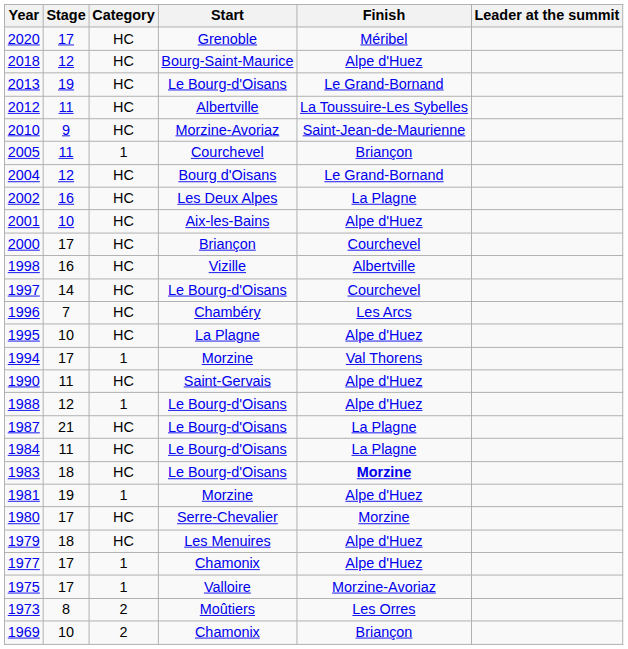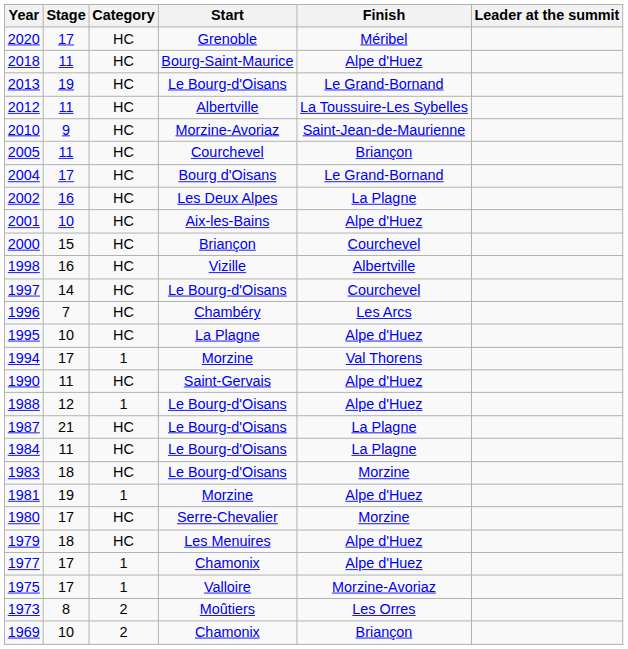 <table class="wikitable" style="text-align: center;">
 <tr>
 <th>Year</th>
 <th>Stage</th>
 <th>Category</th>
 <th>Start</th>
 <th>Finish</th>
 <th>Leader at the summit</th>
 </tr>
 <tr>
 <td><a href='#'>2020</a></td>
 <td><a href='#'>17</a></td>
 <td>HC</td>
 <td><a href='#'>Grenoble</a></td>
 <td><a href='#'>Méribel</a></td>
 <td align=left></td>
 </tr>
 <tr>
 <td><a href='#'>2018</a></td>
-<td><a href='#'>12</a></td>
+<td><a href='#'>11</a></td>
 <td>HC</td>
 <td><a href='#'>Bourg-Saint-Maurice</a></td>
 <td><a href='#'>Alpe d'Huez</a></td>
 <td align=left></td>
 </tr>
 <tr>
 <td><a href='#'>2013</a></td>
 <td><a href='#'>19</a></td>
 <td>HC</td>
 <td><a href='#'>Le Bourg-d'Oisans</a></td>
 <td><a href='#'>Le Grand-Bornand</a></td>
 <td align=left></td>
 </tr>
 <tr>
 <td><a href='#'>2012</a></td>
 <td><a href='#'>11</a></td>
 <td>HC</td>
 <td><a href='#'>Albertville</a></td>
 <td><a href='#'>La Toussuire-Les Sybelles</a></td>
 <td align=left></td>
 </tr>
 <tr>
 <td><a href='#'>2010</a></td>
 <td><a href='#'>9</a></td>
 <td>HC</td>
 <td><a href='#'>Morzine-Avoriaz</a></td>
 <td><a href='#'>Saint-Jean-de-Maurienne</a></td>
 <td align=left></td>
 </tr>
 <tr>
 <td><a href='#'>2005</a></td>
 <td><a href='#'>11</a></td>
-<td>1</td>
+<td>HC</td>
 <td><a href='#'>Courchevel</a></td>
 <td><a href='#'>Briançon</a></td>
 <td align=left></td>
 </tr>
 <tr>
 <td><a href='#'>2004</a></td>
-<td><a href='#'>12</a></td>
+<td><a href='#'>17</a></td>
 <td>HC</td>
 <td><a href='#'>Bourg d'Oisans</a></td>
 <td><a href='#'>Le Grand-Bornand</a></td>
 <td align=left></td>
 </tr>
 <tr>
 <td><a href='#'>2002</a></td>
 <td><a href='#'>16</a></td>
 <td>HC</td>
 <td><a href='#'>Les Deux Alpes</a></td>
 <td><a href='#'>La Plagne</a></td>
 <td align=left></td>
 </tr>
 <tr>
 <td><a href='#'>2001</a></td>
 <td><a href='#'>10</a></td>
 <td>HC</td>
 <td><a href='#'>Aix-les-Bains</a></td>
 <td><a href='#'>Alpe d'Huez</a></td>
 <td align=left></td>
 </tr>
 <tr>
 <td><a href='#'>2000</a></td>
-<td>17</td>
+<td>15</td>
 <td>HC</td>
 <td><a href='#'>Briançon</a></td>
 <td><a href='#'>Courchevel</a></td>
 <td align=left></td>
 </tr>
 <tr>
 <td><a href='#'>1998</a></td>
 <td>16</td>
 <td>HC</td>
 <td><a href='#'>Vizille</a></td>
 <td><a href='#'>Albertville</a></td>
 <td align=left></td>
 </tr>
 <tr>
 <td><a href='#'>1997</a></td>
 <td>14</td>
 <td>HC</td>
 <td><a href='#'>Le Bourg-d'Oisans</a></td>
 <td><a href='#'>Courchevel</a></td>
 <td align=left></td>
 </tr>
 <tr>
 <td><a href='#'>1996</a></td>
 <td>7</td>
 <td>HC</td>
 <td><a href='#'>Chambéry</a></td>
 <td><a href='#'>Les Arcs</a></td>
 <td align=left></td>
 </tr>
 <tr>
 <td><a href='#'>1995</a></td>
 <td>10</td>
 <td>HC</td>
 <td><a href='#'>La Plagne</a></td>
 <td><a href='#'>Alpe d'Huez</a></td>
 <td align=left></td>
 </tr>
 <tr>
 <td><a href='#'>1994</a></td>
 <td>17</td>
 <td>1</td>
 <td><a href='#'>Morzine</a></td>
 <td><a href='#'>Val Thorens</a></td>
 <td align=left></td>
 </tr>
 <tr>
 <td><a href='#'>1990</a></td>
 <td>11</td>
 <td>HC</td>
 <td><a href='#'>Saint-Gervais</a></td>
 <td><a href='#'>Alpe d'Huez</a></td>
 <td align=left></td>
 </tr>
 <tr>
 <td><a href='#'>1988</a></td>
 <td>12</td>
 <td>1</td>
 <td><a href='#'>Le Bourg-d'Oisans</a></td>
 <td><a href='#'>Alpe d'Huez</a></td>
 <td align=left></td>
 </tr>
 <tr>
 <td><a href='#'>1987</a></td>
 <td>21</td>
 <td>HC</td>
 <td><a href='#'>Le Bourg-d'Oisans</a></td>
 <td><a href='#'>La Plagne</a></td>
 <td align=left></td>
 </tr>
 <tr>
 <td><a href='#'>1984</a></td>
 <td>11</td>
 <td>HC</td>
 <td><a href='#'>Le Bourg-d'Oisans</a></td>
 <td><a href='#'>La Plagne</a></td>
 <td align=left></td>
 </tr>
 <tr>
 <td><a href='#'>1983</a></td>
 <td>18</td>
 <td>HC</td>
 <td><a href='#'>Le Bourg-d'Oisans</a></td>
-<td><strong><a href='#'>Morzine</a></strong></td>
+<td><a href='#'>Morzine</a></td>
 <td align=left></td>
 </tr>
 <tr>
 <td><a href='#'>1981</a></td>
 <td>19</td>
 <td>1</td>
 <td><a href='#'>Morzine</a></td>
 <td><a href='#'>Alpe d'Huez</a></td>
 <td align=left></td>
 </tr>
 <tr>
 <td><a href='#'>1980</a></td>
 <td>17</td>
 <td>HC</td>
 <td><a href='#'>Serre-Chevalier</a></td>
 <td><a href='#'>Morzine</a></td>
 <td align=left></td>
 </tr>
 <tr>
 <td><a href='#'>1979</a></td>
 <td>18</td>
 <td>HC</td>
 <td><a href='#'>Les Menuires</a></td>
 <td><a href='#'>Alpe d'Huez</a></td>
 <td align=left></td>
 </tr>
 <tr>
 <td><a href='#'>1977</a></td>
 <td>17</td>
 <td>1</td>
 <td><a href='#'>Chamonix</a></td>
 <td><a href='#'>Alpe d'Huez</a></td>
 <td align=left></td>
 </tr>
 <tr>
 <td><a href='#'>1975</a></td>
 <td>17</td>
 <td>1</td>
 <td><a href='#'>Valloire</a></td>
 <td><a href='#'>Morzine-Avoriaz</a></td>
 <td align=left></td>
 </tr>
 <tr>
 <td><a href='#'>1973</a></td>
 <td>8</td>
 <td>2</td>
 <td><a href='#'>Moûtiers</a></td>
 <td><a href='#'>Les Orres</a></td>
 <td align=left></td>
 </tr>
 <tr>
 <td><a href='#'>1969</a></td>
 <td>10</td>
 <td>2</td>
 <td><a href='#'>Chamonix</a></td>
 <td><a href='#'>Briançon</a></td>
 <td align=left></td>
 </tr>
 </table>
